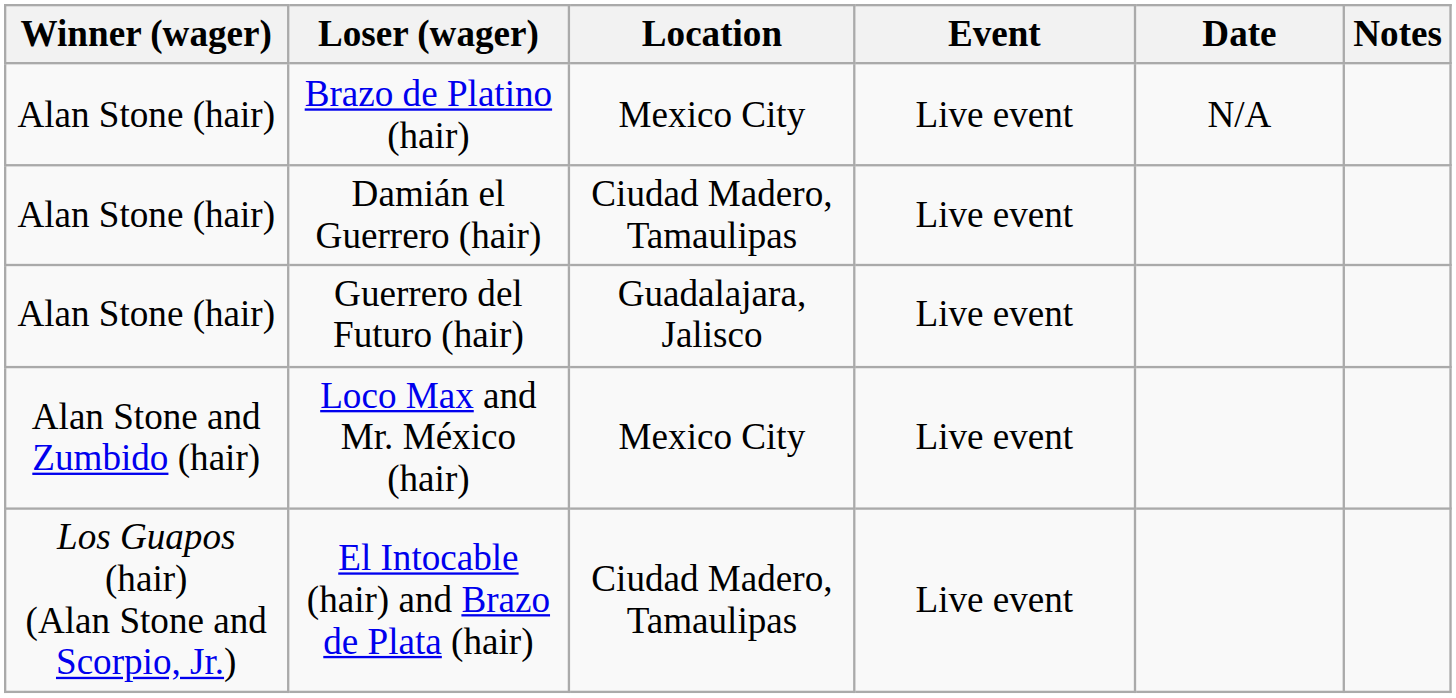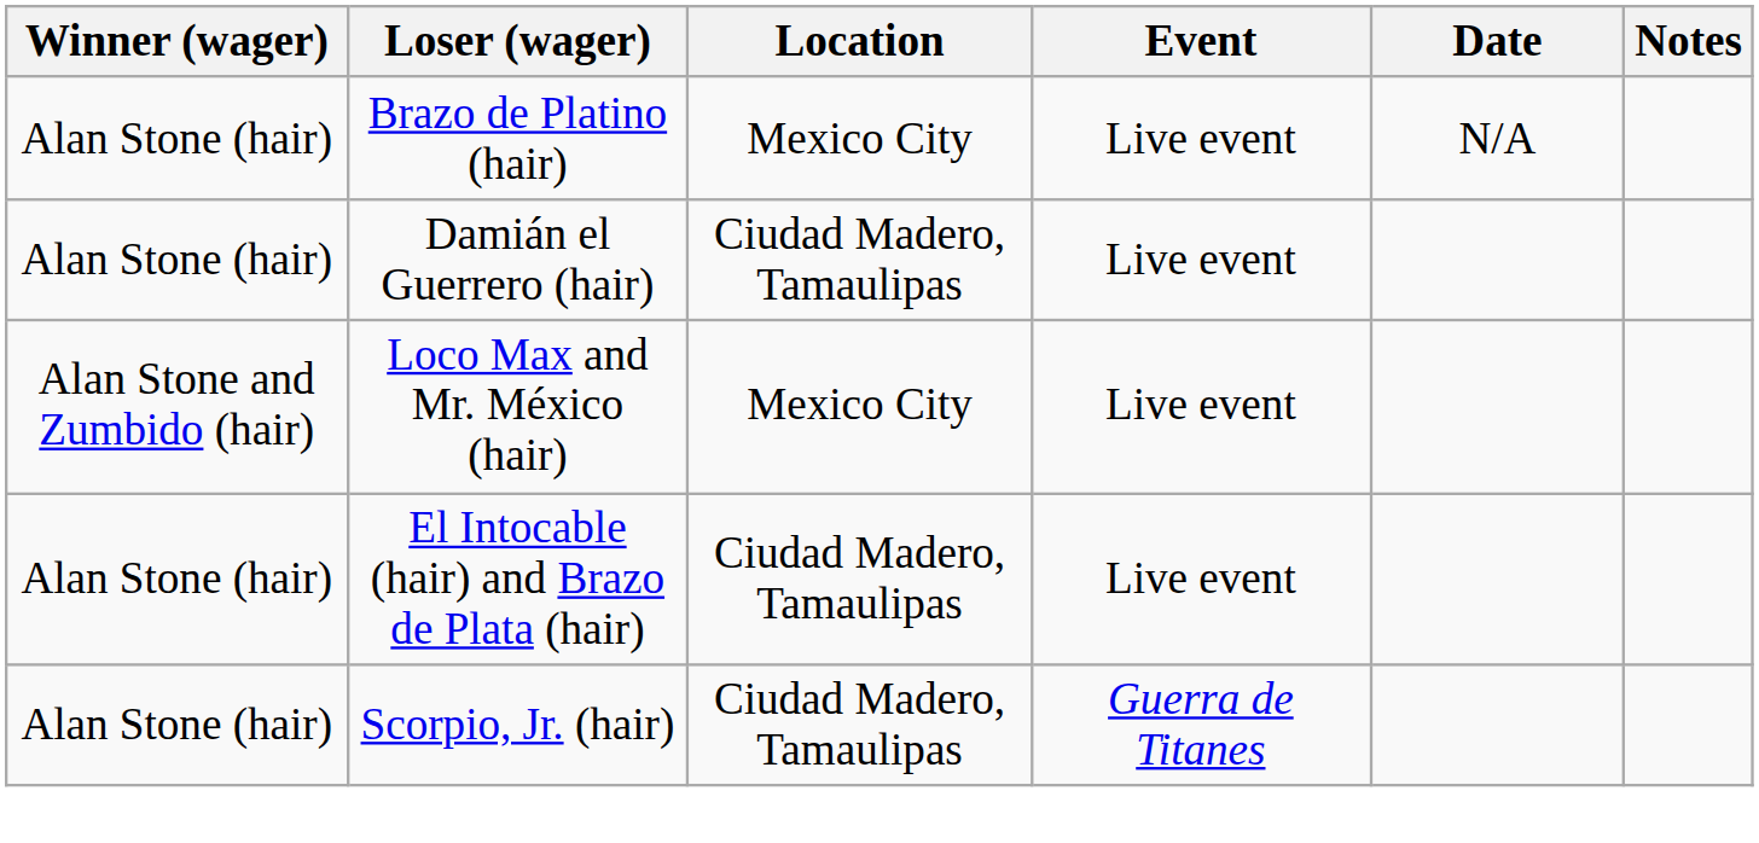 <table class="wikitable sortable" width=100%  style="text-align: center">
 <tr>
 <th width=20% scope="col">Winner (wager)</th>
 <th width=20% scope="col">Loser (wager)</th>
 <th width=20% scope="col">Location</th>
 <th width=20% scope="col">Event</th>
 <th width=15% scope="col">Date</th>
 <th class="unsortable" width=5% scope="col">Notes</th>
 </tr>
 <tr>
 <td>Alan Stone (hair)</td>
 <td><a href='#'>Brazo de Platino</a> (hair)</td>
 <td>Mexico City</td>
 <td>Live event</td>
 <td>N/A</td>
 <td> </td>
 </tr>
 <tr>
 <td>Alan Stone (hair)</td>
 <td>Damián el Guerrero (hair)</td>
 <td>Ciudad Madero, Tamaulipas</td>
 <td>Live event</td>
 <td></td>
 <td> </td>
 </tr>
 <tr>
-<td>Alan Stone (hair)</td>
-<td>Guerrero del Futuro (hair)</td>
-<td>Guadalajara, Jalisco</td>
-<td>Live event</td>
-<td></td>
-<td> </td>
-</tr>
-<tr>
 <td>Alan Stone and <a href='#'>Zumbido</a> (hair)</td>
 <td><a href='#'>Loco Max</a> and Mr. México (hair)</td>
 <td>Mexico City</td>
 <td>Live event</td>
 <td></td>
 <td> </td>
 </tr>
 <tr>
-<td><em>Los Guapos</em> (hair)<br>(Alan Stone and <a href='#'>Scorpio, Jr.</a>)</td>
+<td>Alan Stone (hair)</td>
 <td><a href='#'>El Intocable</a> (hair) and <a href='#'>Brazo de Plata</a> (hair)</td>
 <td>Ciudad Madero, Tamaulipas</td>
 <td>Live event</td>
 <td></td>
 <td></td>
 </tr>
+<tr>
+<td>Alan Stone (hair)</td>
+<td><a href='#'>Scorpio, Jr.</a> (hair)</td>
+<td>Ciudad Madero, Tamaulipas</td>
+<td><em><a href='#'>Guerra de Titanes</a></em></td>
+<td></td>
+<td></td>
+</tr>
 </table>
